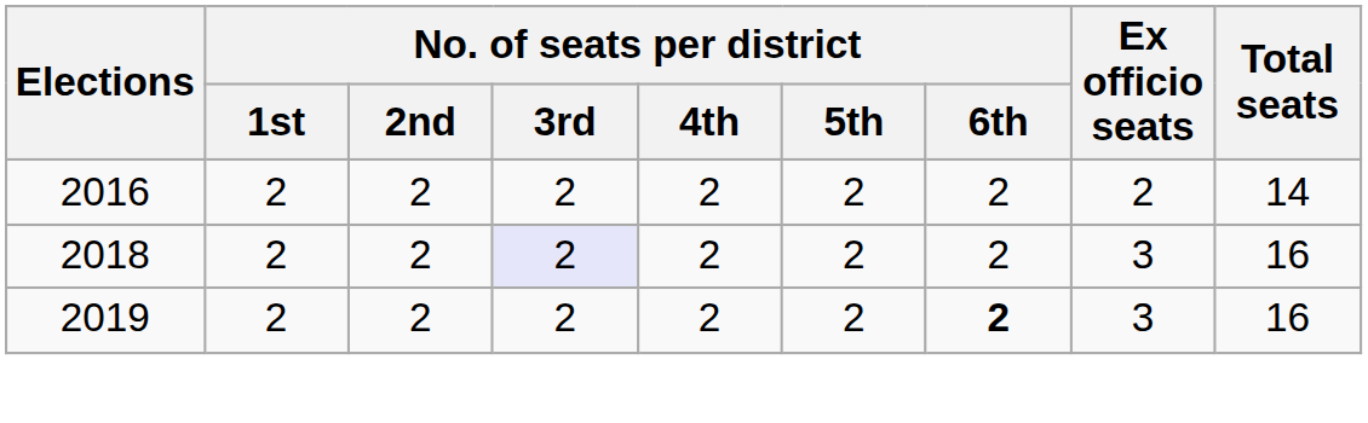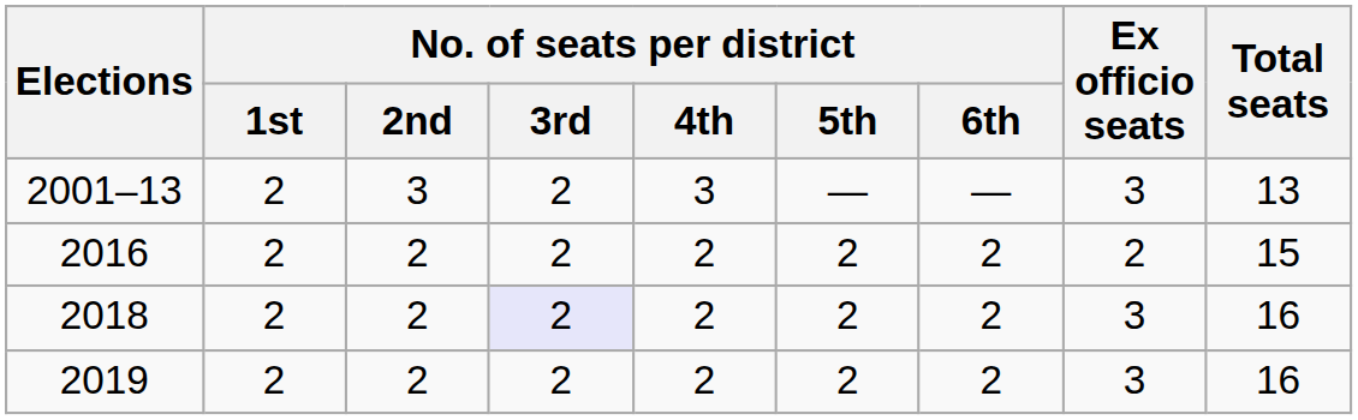 <table class="wikitable" style="text-align:center">
 <tr>
 <th rowspan="2">Elections</th>
 <th colspan="6">No. of seats per district</th>
 <th rowspan="2" width="50px">Ex officio seats</th>
 <th rowspan="2" width="50px">Total seats</th>
 </tr>
 <tr>
 <th width="50px">1st</th>
 <th width="50px">2nd</th>
 <th width="50px">3rd</th>
 <th width="50px">4th</th>
 <th width="50px">5th</th>
 <th width="50px">6th</th>
 </tr>
 <tr>
+<td>2001–13</td>
+<td>2</td>
+<td>3</td>
+<td>2</td>
+<td>3</td>
+<td>—</td>
+<td>—</td>
+<td>3</td>
+<td>13</td>
+</tr>
+<tr>
 <td>2016</td>
 <td>2</td>
 <td>2</td>
 <td>2</td>
 <td>2</td>
 <td>2</td>
 <td>2</td>
 <td>2</td>
-<td>14</td>
+<td>15</td>
 </tr>
 <tr>
 <td>2018</td>
 <td>2</td>
 <td>2</td>
 <td style="background: lavender;">2</td>
 <td>2</td>
 <td>2</td>
 <td>2</td>
 <td>3</td>
 <td>16</td>
 </tr>
 <tr>
 <td>2019</td>
 <td>2</td>
 <td>2</td>
 <td>2</td>
 <td>2</td>
 <td>2</td>
-<td><strong>2</strong></td>
+<td>2</td>
 <td>3</td>
 <td>16</td>
 </tr>
 </table>
